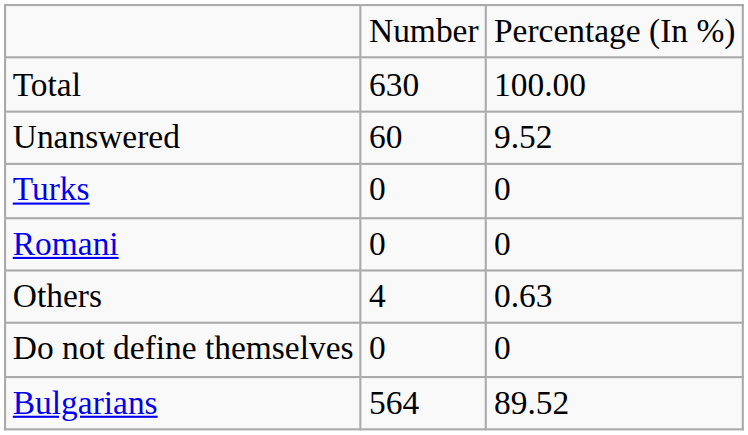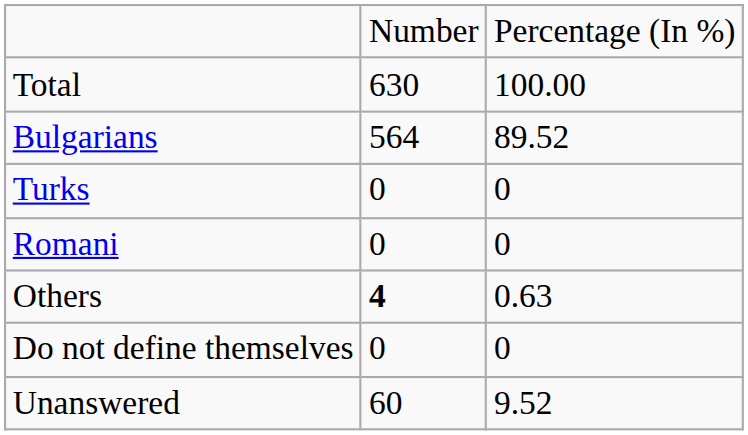 <table class="wikitable">
 <tr>
 <td></td>
 <td>Number</td>
 <td>Percentage (In %)</td>
 </tr>
 <tr>
 <td>Total</td>
 <td>630</td>
 <td>100.00</td>
 </tr>
 <tr>
-<td>Unanswered</td>
-<td>60</td>
-<td>9.52</td>
+<td><a href='#'>Bulgarians</a></td>
+<td>564</td>
+<td>89.52</td>
 </tr>
 <tr>
 <td><a href='#'>Turks</a></td>
 <td>0</td>
 <td>0</td>
 </tr>
 <tr>
 <td><a href='#'>Romani</a></td>
 <td>0</td>
 <td>0</td>
 </tr>
 <tr>
 <td>Others</td>
-<td>4</td>
+<td><strong>4</strong></td>
 <td>0.63</td>
 </tr>
 <tr>
 <td>Do not define themselves</td>
 <td>0</td>
 <td>0</td>
 </tr>
 <tr>
-<td><a href='#'>Bulgarians</a></td>
-<td>564</td>
-<td>89.52</td>
+<td>Unanswered</td>
+<td>60</td>
+<td>9.52</td>
 </tr>
 </table>
